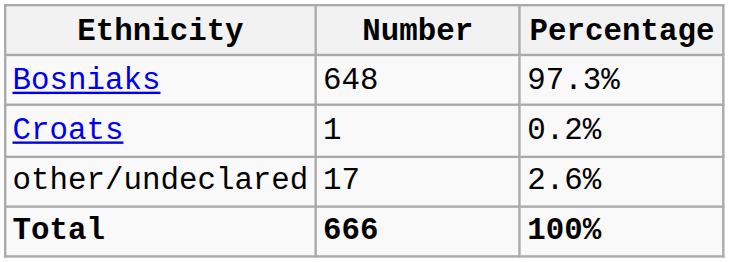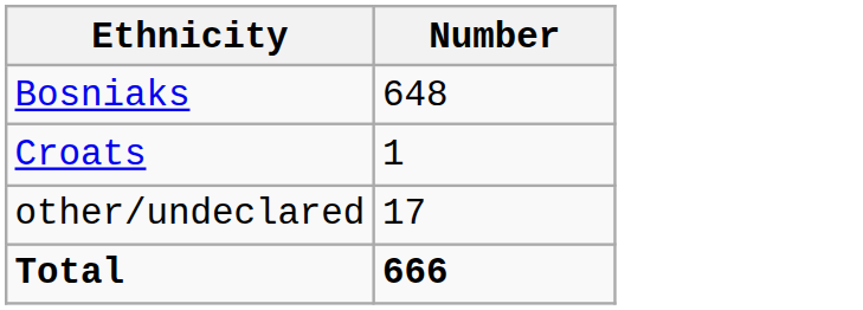 <table class="wikitable">
 <tr>
 <th width="100px">Ethnicity</th>
 <th width="80px">Number</th>
-<th width="80px">Percentage</th>
 </tr>
 <tr>
 <td><a href='#'>Bosniaks</a></td>
 <td>648</td>
-<td>97.3%</td>
 </tr>
 <tr>
 <td><a href='#'>Croats</a></td>
 <td>1</td>
-<td>0.2%</td>
 </tr>
 <tr>
 <td>other/undeclared</td>
 <td>17</td>
-<td>2.6%</td>
 </tr>
 <tr>
 <td><strong>Total</strong></td>
 <td><strong>666</strong></td>
-<td><strong>100%</strong></td>
 </tr>
 </table>
